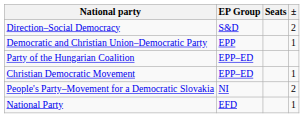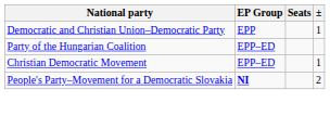 <table class="wikitable">
 <tr>
 <th>National party</th>
 <th>EP Group</th>
 <th>Seats</th>
 <th>±</th>
-</tr>
-<tr>
-<td> <a href='#'>Direction–Social Democracy</a></td>
-<td> <a href='#'>S&D</a></td>
-<td></td>
-<td> 2</td>
 </tr>
 <tr>
 <td> <a href='#'>Democratic and Christian Union–Democratic Party</a></td>
 <td> <a href='#'>EPP</a></td>
 <td></td>
 <td> 1</td>
 </tr>
 <tr>
 <td> <a href='#'>Party of the Hungarian Coalition</a></td>
 <td> <a href='#'>EPP–ED</a></td>
 <td></td>
 <td></td>
 </tr>
 <tr>
 <td> <a href='#'>Christian Democratic Movement</a></td>
 <td> <a href='#'>EPP–ED</a></td>
 <td></td>
 <td> 1</td>
 </tr>
 <tr>
 <td> <a href='#'>People's Party–Movement for a Democratic Slovakia</a></td>
-<td> <a href='#'>NI</a></td>
+<td><strong> <a href='#'>NI</a></strong></td>
 <td></td>
 <td> 2</td>
 </tr>
-<tr>
-<td> <a href='#'>National Party</a></td>
-<td> <a href='#'>EFD</a></td>
-<td></td>
-<td> 1</td>
-</tr>
 </table>
